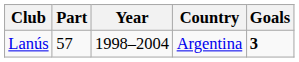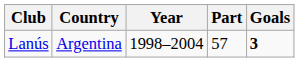 <table class="wikitable">
 <tr>
 <th>Club</th>
+<th>Country</th>
+<th>Year</th>
 <th>Part</th>
-<th>Year</th>
-<th>Country</th>
 <th>Goals</th>
 </tr>
 <tr>
 <td><a href='#'>Lanús</a></td>
+<td><a href='#'>Argentina</a></td>
+<td>1998–2004</td>
 <td>57</td>
-<td>1998–2004</td>
-<td><a href='#'>Argentina</a></td>
 <td><strong>3</strong></td>
 </tr>
 </table>
